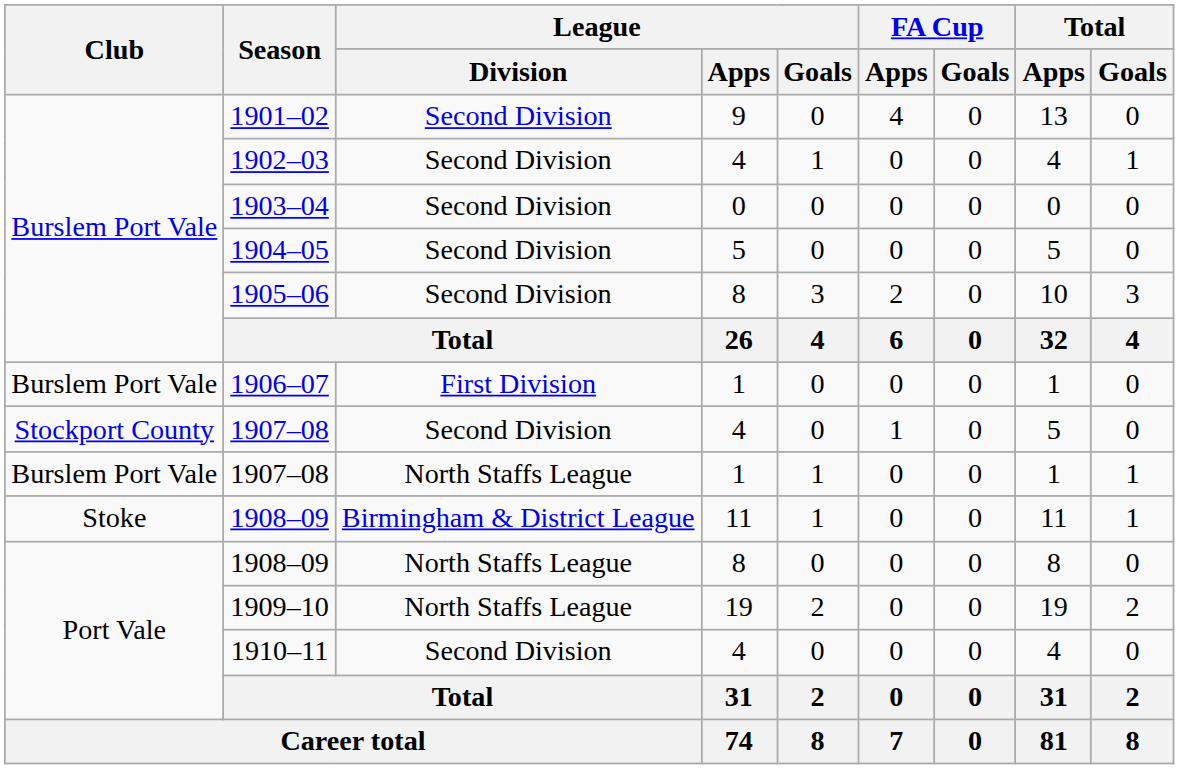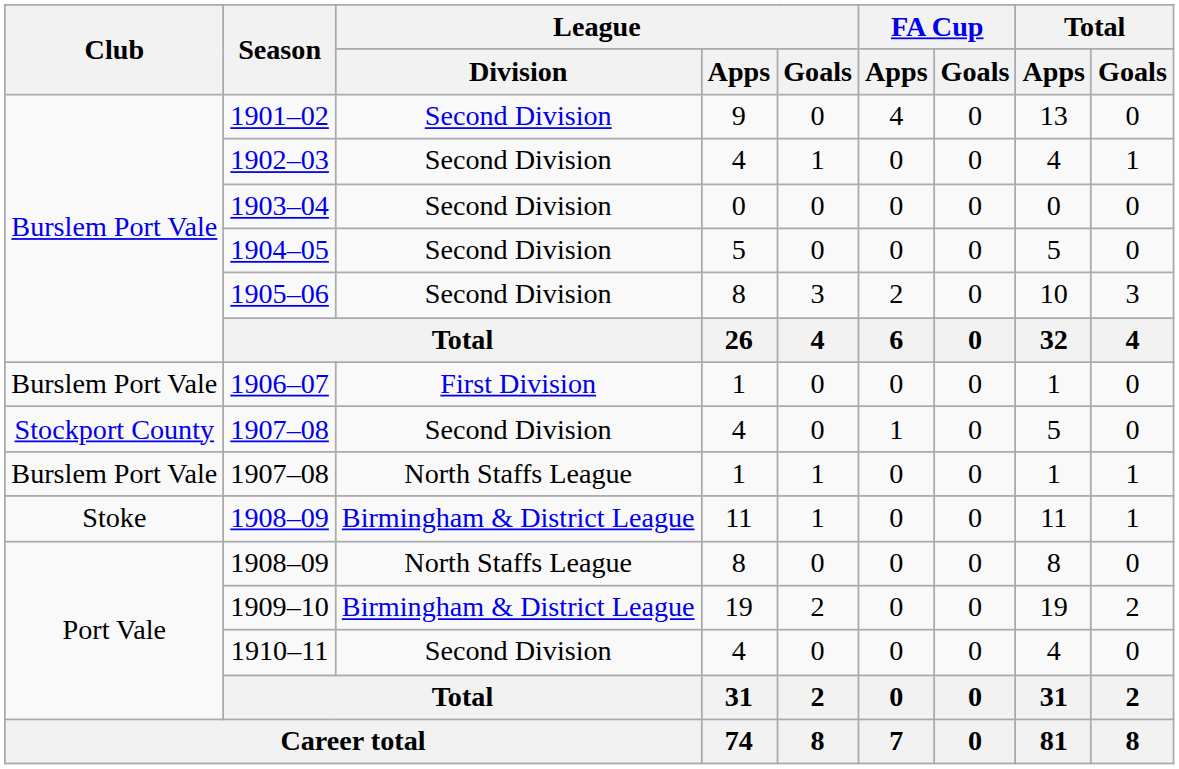 <table class="wikitable" style="text-align:center">
 <tr>
 <th rowspan="2">Club</th>
 <th rowspan="2">Season</th>
 <th colspan="3">League</th>
 <th colspan="2"><a href='#'>FA Cup</a></th>
 <th colspan="2">Total</th>
 </tr>
 <tr>
 <th>Division</th>
 <th>Apps</th>
 <th>Goals</th>
 <th>Apps</th>
 <th>Goals</th>
 <th>Apps</th>
 <th>Goals</th>
 </tr>
 <tr>
 <td rowspan="6"><a href='#'>Burslem Port Vale</a></td>
 <td><a href='#'>1901–02</a></td>
 <td><a href='#'>Second Division</a></td>
 <td>9</td>
 <td>0</td>
 <td>4</td>
 <td>0</td>
 <td>13</td>
 <td>0</td>
 </tr>
 <tr>
 <td><a href='#'>1902–03</a></td>
 <td>Second Division</td>
 <td>4</td>
 <td>1</td>
 <td>0</td>
 <td>0</td>
 <td>4</td>
 <td>1</td>
 </tr>
 <tr>
 <td><a href='#'>1903–04</a></td>
 <td>Second Division</td>
 <td>0</td>
 <td>0</td>
 <td>0</td>
 <td>0</td>
 <td>0</td>
 <td>0</td>
 </tr>
 <tr>
 <td><a href='#'>1904–05</a></td>
 <td>Second Division</td>
 <td>5</td>
 <td>0</td>
 <td>0</td>
 <td>0</td>
 <td>5</td>
 <td>0</td>
 </tr>
 <tr>
 <td><a href='#'>1905–06</a></td>
 <td>Second Division</td>
 <td>8</td>
 <td>3</td>
 <td>2</td>
 <td>0</td>
 <td>10</td>
 <td>3</td>
 </tr>
 <tr>
 <th colspan="2">Total</th>
 <th>26</th>
 <th>4</th>
 <th>6</th>
 <th>0</th>
 <th>32</th>
 <th>4</th>
 </tr>
 <tr>
 <td>Burslem Port Vale</td>
 <td><a href='#'>1906–07</a></td>
 <td><a href='#'>First Division</a></td>
 <td>1</td>
 <td>0</td>
 <td>0</td>
 <td>0</td>
 <td>1</td>
 <td>0</td>
 </tr>
 <tr>
 <td><a href='#'>Stockport County</a></td>
 <td><a href='#'>1907–08</a></td>
 <td>Second Division</td>
 <td>4</td>
 <td>0</td>
 <td>1</td>
 <td>0</td>
 <td>5</td>
 <td>0</td>
 </tr>
 <tr>
 <td>Burslem Port Vale</td>
 <td>1907–08</td>
 <td>North Staffs League</td>
 <td>1</td>
 <td>1</td>
 <td>0</td>
 <td>0</td>
 <td>1</td>
 <td>1</td>
 </tr>
 <tr>
 <td>Stoke</td>
 <td><a href='#'>1908–09</a></td>
 <td><a href='#'>Birmingham & District League</a></td>
 <td>11</td>
 <td>1</td>
 <td>0</td>
 <td>0</td>
 <td>11</td>
 <td>1</td>
 </tr>
 <tr>
 <td rowspan="4">Port Vale</td>
 <td>1908–09</td>
 <td>North Staffs League</td>
 <td>8</td>
 <td>0</td>
 <td>0</td>
 <td>0</td>
 <td>8</td>
 <td>0</td>
 </tr>
 <tr>
 <td>1909–10</td>
-<td>North Staffs League</td>
+<td><a href='#'>Birmingham & District League</a></td>
 <td>19</td>
 <td>2</td>
 <td>0</td>
 <td>0</td>
 <td>19</td>
 <td>2</td>
 </tr>
 <tr>
 <td>1910–11</td>
 <td>Second Division</td>
 <td>4</td>
 <td>0</td>
 <td>0</td>
 <td>0</td>
 <td>4</td>
 <td>0</td>
 </tr>
 <tr>
 <th colspan="2">Total</th>
 <th>31</th>
 <th>2</th>
 <th>0</th>
 <th>0</th>
 <th>31</th>
 <th>2</th>
 </tr>
 <tr>
 <th colspan="3">Career total</th>
 <th>74</th>
 <th>8</th>
 <th>7</th>
 <th>0</th>
 <th>81</th>
 <th>8</th>
 </tr>
 </table>
